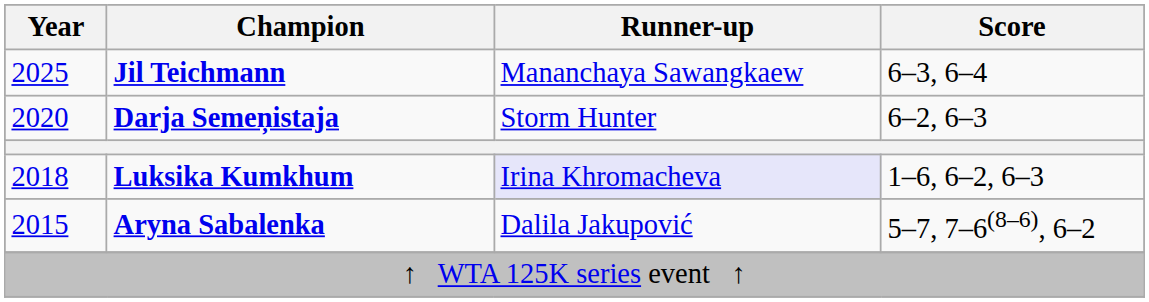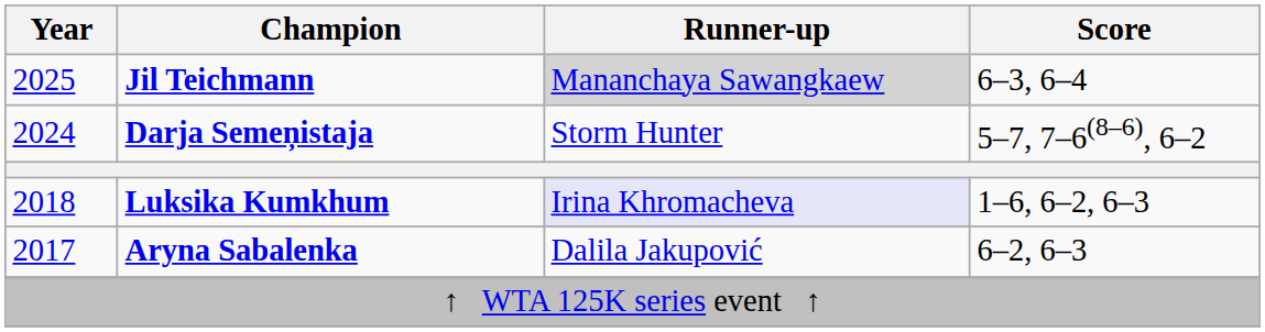 <table class="wikitable">
 <tr>
 <th width=50>Year</th>
 <th width=210>Champion</th>
 <th width=210>Runner-up</th>
 <th width=140>Score</th>
 </tr>
 <tr>
 <td><a href='#'>2025</a></td>
 <td> <strong><a href='#'>Jil Teichmann</a></strong></td>
-<td> <a href='#'>Mananchaya Sawangkaew</a></td>
+<td style="background: lightgrey;"> <a href='#'>Mananchaya Sawangkaew</a></td>
 <td>6–3, 6–4</td>
 </tr>
 <tr>
-<td><a href='#'>2020</a></td>
+<td><a href='#'>2024</a></td>
 <td> <strong><a href='#'>Darja Semeņistaja</a></strong></td>
 <td> <a href='#'>Storm Hunter</a></td>
-<td>6–2, 6–3</td>
+<td>5–7, 7–6<sup>(8–6)</sup>, 6–2</td>
 </tr>
 <tr>
 <th colspan="4"></th>
 </tr>
 <tr>
 <td><a href='#'>2018</a></td>
 <td> <strong><a href='#'>Luksika Kumkhum</a></strong></td>
 <td style="background: lavender;"> <a href='#'>Irina Khromacheva</a></td>
 <td>1–6, 6–2, 6–3</td>
 </tr>
 <tr>
-<td><a href='#'>2015</a></td>
+<td><a href='#'>2017</a></td>
 <td> <strong><a href='#'>Aryna Sabalenka</a></strong></td>
 <td> <a href='#'>Dalila Jakupović</a></td>
-<td>5–7, 7–6<sup>(8–6)</sup>, 6–2</td>
+<td>6–2, 6–3</td>
 </tr>
 <tr>
 </tr>
 <tr bgcolor="silver">
 <td colspan="5" align="center">↑   <a href='#'>WTA 125K series</a> event   ↑</td>
 </tr>
 <tr>
 </tr>
 </table>
